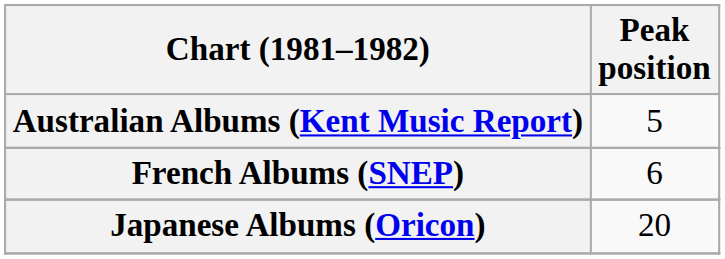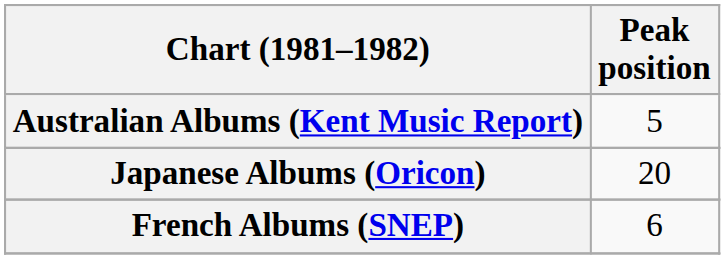 <table class="wikitable sortable plainrowheaders" style="text-align:center">
 <tr>
 <th scope="col">Chart (1981–1982)</th>
 <th scope="col">Peak<br> position</th>
 </tr>
 <tr>
 <th scope="row">Australian Albums (<a href='#'>Kent Music Report</a>)</th>
 <td>5</td>
 </tr>
 <tr>
 </tr>
 <tr>
 </tr>
 <tr>
-<th scope="row">French Albums (<a href='#'>SNEP</a>)</th>
-<td align="center">6</td>
+<th scope="row">Japanese Albums (<a href='#'>Oricon</a>)</th>
+<td align="center">20</td>
 </tr>
 <tr>
 </tr>
 <tr>
-<th scope="row">Japanese Albums (<a href='#'>Oricon</a>)</th>
-<td align="center">20</td>
+<th scope="row">French Albums (<a href='#'>SNEP</a>)</th>
+<td align="center">6</td>
 </tr>
 <tr>
 </tr>
 <tr>
 </tr>
 <tr>
 </tr>
 <tr>
 </tr>
 <tr>
 </tr>
 </table>
